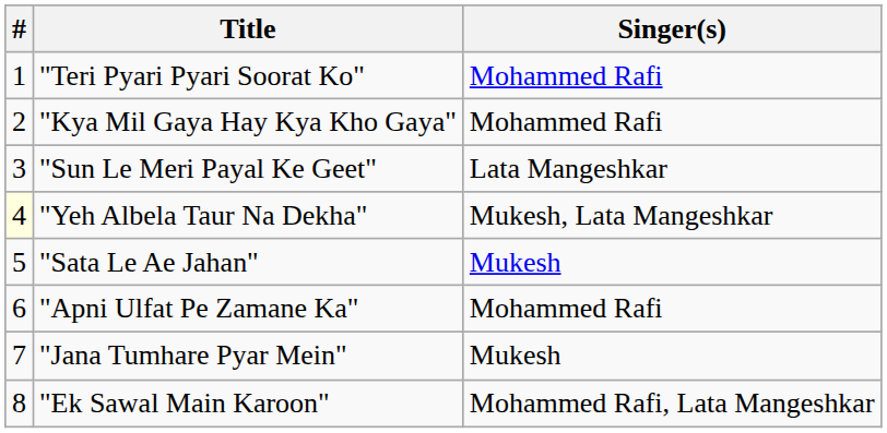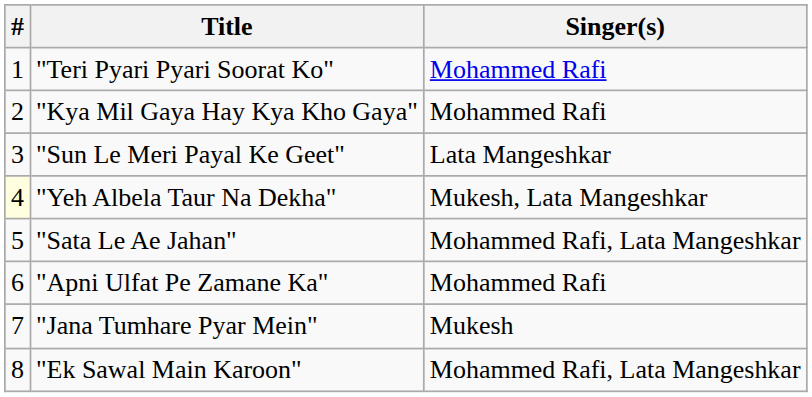 <table class="wikitable" style="font-size:95%;">
 <tr>
 <th>#</th>
 <th>Title</th>
 <th>Singer(s)</th>
 </tr>
 <tr>
 <td>1</td>
 <td>"Teri Pyari Pyari Soorat Ko"</td>
 <td><a href='#'>Mohammed Rafi</a></td>
 </tr>
 <tr>
 <td>2</td>
 <td>"Kya Mil Gaya Hay Kya Kho Gaya"</td>
 <td>Mohammed Rafi</td>
 </tr>
 <tr>
 <td>3</td>
 <td>"Sun Le Meri Payal Ke Geet"</td>
 <td>Lata Mangeshkar</td>
 </tr>
 <tr>
 <td style="background: lightyellow;">4</td>
 <td>"Yeh Albela Taur Na Dekha"</td>
 <td>Mukesh, Lata Mangeshkar</td>
 </tr>
 <tr>
 <td>5</td>
 <td>"Sata Le Ae Jahan"</td>
-<td><a href='#'>Mukesh</a></td>
+<td>Mohammed Rafi, Lata Mangeshkar</td>
 </tr>
 <tr>
 <td>6</td>
 <td>"Apni Ulfat Pe Zamane Ka"</td>
 <td>Mohammed Rafi</td>
 </tr>
 <tr>
 <td>7</td>
 <td>"Jana Tumhare Pyar Mein"</td>
 <td>Mukesh</td>
 </tr>
 <tr>
 <td>8</td>
 <td>"Ek Sawal Main Karoon"</td>
 <td>Mohammed Rafi, Lata Mangeshkar</td>
 </tr>
 </table>
